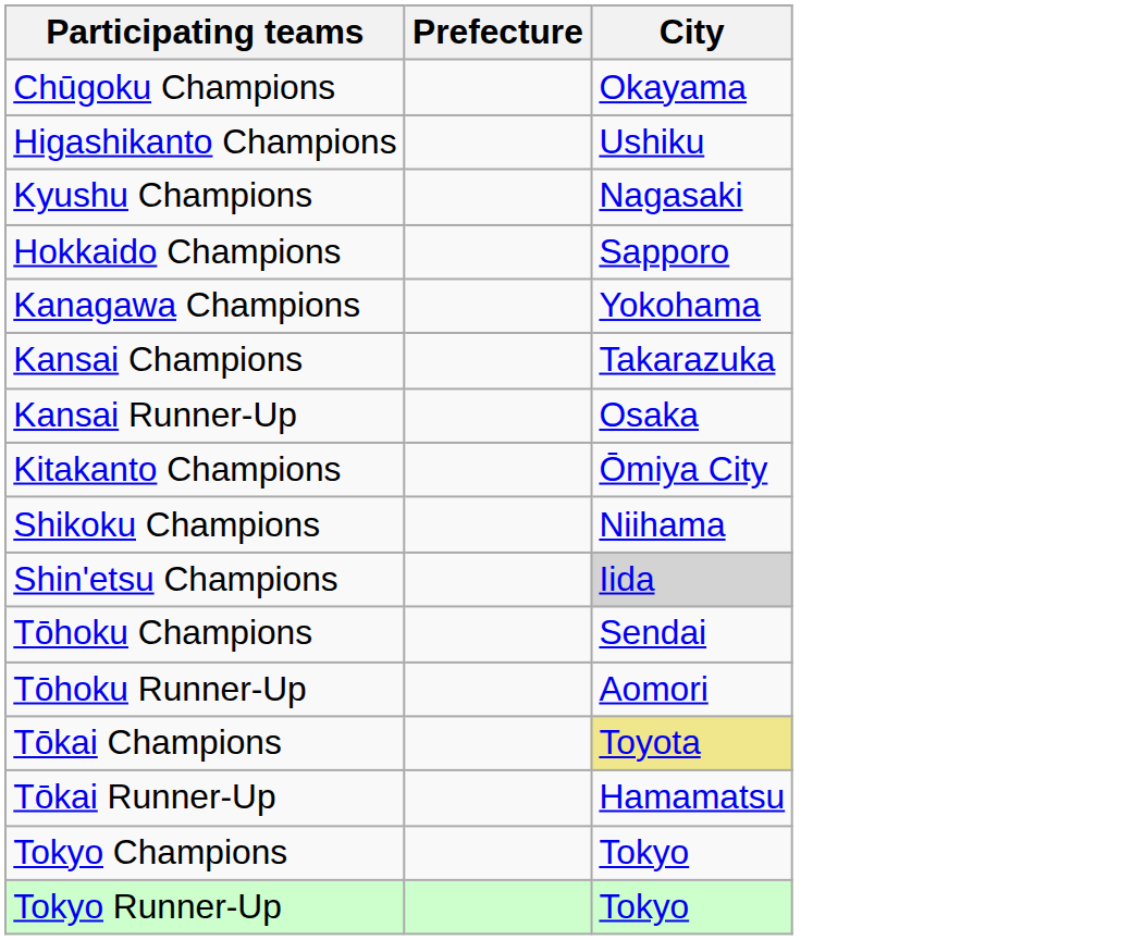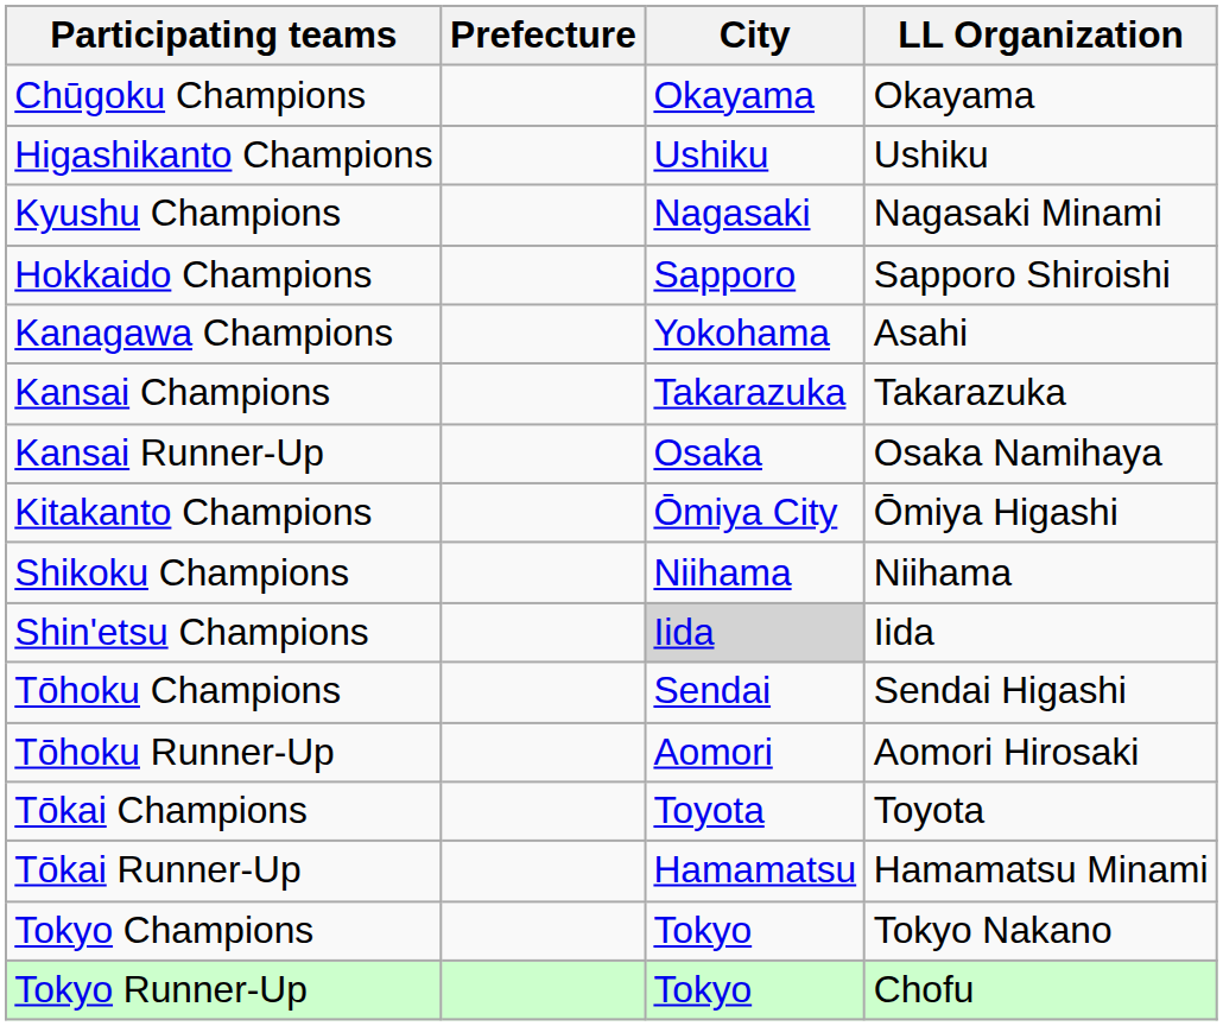 <table class="wikitable">
 <tr>
 <th>Participating teams</th>
 <th>Prefecture</th>
 <th>City</th>
+<th>LL Organization</th>
 </tr>
 <tr>
 <td><a href='#'>Chūgoku</a> Champions</td>
 <td><strong></strong></td>
 <td><a href='#'>Okayama</a></td>
+<td>Okayama</td>
 </tr>
 <tr>
 <td><a href='#'>Higashikanto</a> Champions</td>
 <td><strong></strong></td>
 <td><a href='#'>Ushiku</a></td>
+<td>Ushiku</td>
 </tr>
 <tr>
 <td><a href='#'>Kyushu</a> Champions</td>
 <td><strong></strong></td>
 <td><a href='#'>Nagasaki</a></td>
+<td>Nagasaki Minami</td>
 </tr>
 <tr>
 <td><a href='#'>Hokkaido</a> Champions</td>
 <td><strong></strong></td>
 <td><a href='#'>Sapporo</a></td>
+<td>Sapporo Shiroishi</td>
 </tr>
 <tr>
 <td><a href='#'>Kanagawa</a> Champions</td>
 <td><strong></strong></td>
 <td><a href='#'>Yokohama</a></td>
+<td>Asahi</td>
 </tr>
 <tr>
 <td><a href='#'>Kansai</a> Champions</td>
 <td><strong></strong></td>
 <td><a href='#'>Takarazuka</a></td>
+<td>Takarazuka</td>
 </tr>
 <tr>
 <td><a href='#'>Kansai</a> Runner-Up</td>
 <td><strong></strong></td>
 <td><a href='#'>Osaka</a></td>
+<td>Osaka Namihaya</td>
 </tr>
 <tr>
 <td><a href='#'>Kitakanto</a> Champions</td>
 <td><strong></strong></td>
 <td><a href='#'>Ōmiya City</a></td>
+<td>Ōmiya Higashi</td>
 </tr>
 <tr>
 <td><a href='#'>Shikoku</a> Champions</td>
 <td><strong></strong></td>
 <td><a href='#'>Niihama</a></td>
+<td>Niihama</td>
 </tr>
 <tr>
 <td><a href='#'>Shin'etsu</a> Champions</td>
 <td><strong></strong></td>
 <td style="background: lightgrey;"><a href='#'>Iida</a></td>
+<td>Iida</td>
 </tr>
 <tr>
 <td><a href='#'>Tōhoku</a> Champions</td>
 <td><strong></strong></td>
 <td><a href='#'>Sendai</a></td>
+<td>Sendai Higashi</td>
 </tr>
 <tr>
 <td><a href='#'>Tōhoku</a> Runner-Up</td>
 <td><strong></strong></td>
 <td><a href='#'>Aomori</a></td>
+<td>Aomori Hirosaki</td>
 </tr>
 <tr>
 <td><a href='#'>Tōkai</a> Champions</td>
 <td><strong></strong></td>
-<td style="background: khaki;"><a href='#'>Toyota</a></td>
+<td><a href='#'>Toyota</a></td>
+<td>Toyota</td>
 </tr>
 <tr>
 <td><a href='#'>Tōkai</a> Runner-Up</td>
 <td><strong></strong></td>
 <td><a href='#'>Hamamatsu</a></td>
+<td>Hamamatsu Minami</td>
 </tr>
 <tr>
 <td><a href='#'>Tokyo</a> Champions</td>
 <td><strong></strong></td>
 <td><a href='#'>Tokyo</a></td>
+<td>Tokyo Nakano</td>
 </tr>
 <tr bgcolor=ccffcc>
 <td><a href='#'>Tokyo</a> Runner-Up</td>
 <td><strong></strong></td>
 <td><a href='#'>Tokyo</a></td>
+<td>Chofu</td>
 </tr>
 </table>
